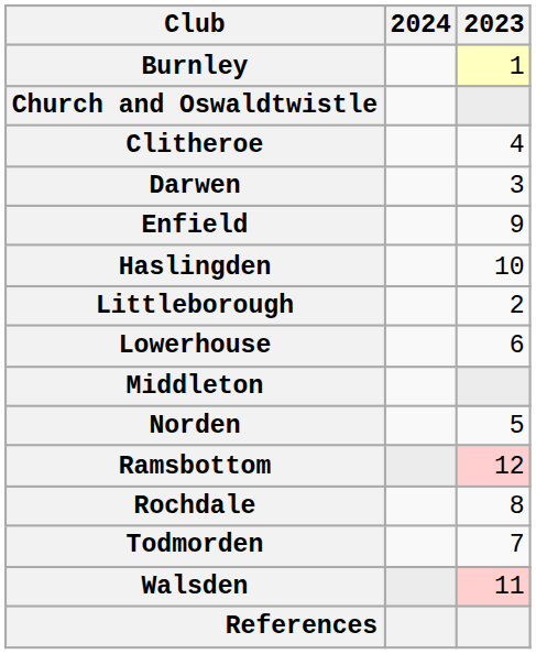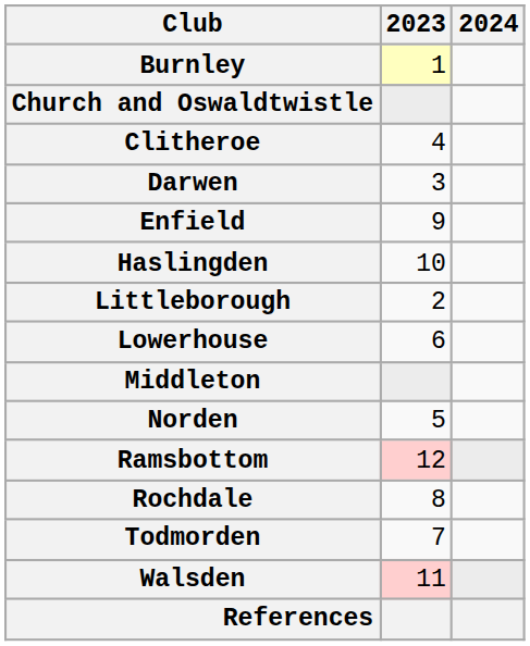 <table class="wikitable plainrowheaders" style="font-size:85%; text-align: right;">
 <tr>
 <th scope="col">Club</th>
+<th scope="col">2023</th>
 <th scope="col">2024</th>
-<th scope="col">2023</th>
 </tr>
 <tr>
 <th scope="row">Burnley</th>
+<td bgcolor="#ffffbf">1</td>
 <td></td>
-<td bgcolor="#ffffbf">1</td>
 </tr>
 <tr>
 <th scope="row">Church and Oswaldtwistle</th>
+<td bgcolor="#ececec" colspan="1"></td>
 <td></td>
+</tr>
+<tr>
+<th scope="row">Clitheroe</th>
+<td>4</td>
+<td></td>
+</tr>
+<tr>
+<th scope="row">Darwen</th>
+<td>3</td>
+<td></td>
+</tr>
+<tr>
+<th scope="row">Enfield</th>
+<td>9</td>
+<td></td>
+</tr>
+<tr>
+<th scope="row">Haslingden</th>
+<td>10</td>
+<td></td>
+</tr>
+<tr>
+<th scope="row">Littleborough</th>
+<td>2</td>
+<td></td>
+</tr>
+<tr>
+<th scope="row">Lowerhouse</th>
+<td>6</td>
+<td></td>
+</tr>
+<tr>
+<th scope="row">Middleton</th>
+<td bgcolor="#ececec" colspan="1"></td>
+<td></td>
+</tr>
+<tr>
+<th scope="row">Norden</th>
+<td>5</td>
+<td></td>
+</tr>
+<tr>
+<th scope="row">Ramsbottom</th>
+<td bgcolor="#ffcfcf">12</td>
 <td bgcolor="#ececec" colspan="1"></td>
 </tr>
 <tr>
-<th scope="row">Clitheroe</th>
+<th scope="row">Rochdale</th>
+<td>8</td>
 <td></td>
-<td>4</td>
-</tr>
-<tr>
-<th scope="row">Darwen</th>
-<td></td>
-<td>3</td>
-</tr>
-<tr>
-<th scope="row">Enfield</th>
-<td></td>
-<td>9</td>
-</tr>
-<tr>
-<th scope="row">Haslingden</th>
-<td></td>
-<td>10</td>
-</tr>
-<tr>
-<th scope="row">Littleborough</th>
-<td></td>
-<td>2</td>
-</tr>
-<tr>
-<th scope="row">Lowerhouse</th>
-<td></td>
-<td>6</td>
-</tr>
-<tr>
-<th scope="row">Middleton</th>
-<td></td>
-<td bgcolor="#ececec" colspan="1"></td>
-</tr>
-<tr>
-<th scope="row">Norden</th>
-<td></td>
-<td>5</td>
-</tr>
-<tr>
-<th scope="row">Ramsbottom</th>
-<td bgcolor="#ececec" colspan="1"></td>
-<td bgcolor="#ffcfcf">12</td>
-</tr>
-<tr>
-<th scope="row">Rochdale</th>
-<td></td>
-<td>8</td>
 </tr>
 <tr>
 <th scope="row">Todmorden</th>
+<td>7</td>
 <td></td>
-<td>7</td>
 </tr>
 <tr>
 <th scope="row">Walsden</th>
+<td bgcolor="#ffcfcf">11</td>
 <td bgcolor="#ececec" colspan="1"></td>
-<td bgcolor="#ffcfcf">11</td>
 </tr>
 <tr style="text-align: center;">
 <th scope="row" style="text-align: right;">References</th>
 <th scope="col"></th>
 <th scope="col"></th>
 </tr>
 </table>
